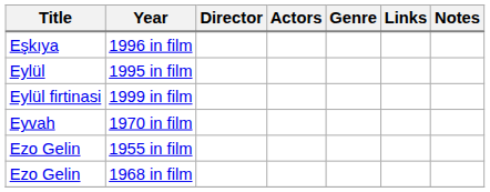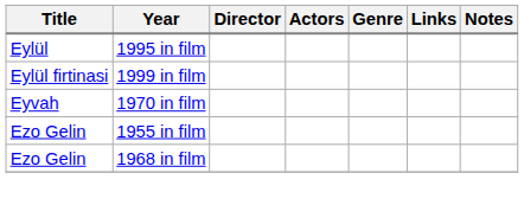 <table class="sortable wikitable" align=left border=1 cellpadding=6 cellspacing=0 style="margin: 0 0 0 1em; background: #ffffff; border: 1px #aaaaaa solid; border-collapse: collapse; text-align:left; font-size: 95%;">
 <tr style="text-align:center; background: #efefef; border-bottom:2px solid gray;">
 <th>Title</th>
 <th>Year</th>
 <th>Director</th>
 <th>Actors</th>
 <th>Genre</th>
 <th>Links</th>
 <th>Notes</th>
-</tr>
-<tr>
-<td><a href='#'>Eşkıya</a></td>
-<td><a href='#'>1996 in film</a></td>
-<td></td>
-<td></td>
-<td></td>
-<td></td>
-<td></td>
 </tr>
 <tr>
 <td><a href='#'>Eylül</a></td>
 <td><a href='#'>1995 in film</a></td>
 <td></td>
 <td></td>
 <td></td>
 <td></td>
 <td></td>
 </tr>
 <tr>
 <td><a href='#'>Eylül firtinasi</a></td>
 <td><a href='#'>1999 in film</a></td>
 <td></td>
 <td></td>
 <td></td>
 <td></td>
 <td></td>
 </tr>
 <tr>
 <td><a href='#'>Eyvah</a></td>
 <td><a href='#'>1970 in film</a></td>
 <td></td>
 <td></td>
 <td></td>
 <td></td>
 <td></td>
 </tr>
 <tr>
 <td><a href='#'>Ezo Gelin</a></td>
 <td><a href='#'>1955 in film</a></td>
 <td></td>
 <td></td>
 <td></td>
 <td></td>
 <td></td>
 </tr>
 <tr>
 <td><a href='#'>Ezo Gelin</a></td>
 <td><a href='#'>1968 in film</a></td>
 <td></td>
 <td></td>
 <td></td>
 <td></td>
 <td></td>
 </tr>
 <tr>
 </tr>
 </table>
